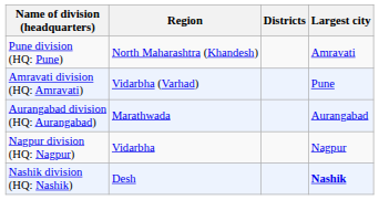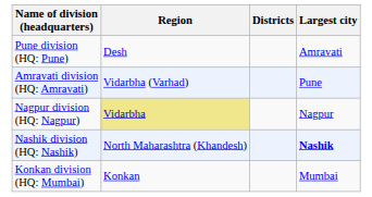 <table class="wikitable" style="margin: 1em auto 1em auto; text-align:left;">
 <tr>
 <th>Name of division<br>(headquarters)</th>
 <th>Region</th>
 <th>Districts</th>
 <th>Largest city</th>
 </tr>
 <tr>
 <td><a href='#'>Pune division</a><br>(HQ: <a href='#'>Pune</a>)</td>
-<td><a href='#'>North Maharashtra</a> (<a href='#'>Khandesh</a>)</td>
+<td><a href='#'>Desh</a></td>
 <td><br></td>
 <td><a href='#'>Amravati</a></td>
 </tr>
 <tr bgcolor=#edf3fe>
 <td><a href='#'>Amravati division</a><br>(HQ: <a href='#'>Amravati</a>)</td>
 <td><a href='#'>Vidarbha</a> (<a href='#'>Varhad</a>)</td>
 <td><br></td>
 <td><a href='#'>Pune</a></td>
 </tr>
-<tr bgcolor=#edf3fe>
-<td><a href='#'>Aurangabad division</a><br>(HQ: <a href='#'>Aurangabad</a>)</td>
-<td><a href='#'>Marathwada</a></td>
-<td><br></td>
-<td><a href='#'>Aurangabad </a></td>
-</tr>
 <tr>
 <td><a href='#'>Nagpur division</a><br>(HQ: <a href='#'>Nagpur</a>)</td>
-<td><a href='#'>Vidarbha</a></td>
+<td style="background: khaki;"><a href='#'>Vidarbha</a></td>
 <td><br></td>
 <td><a href='#'>Nagpur</a></td>
 </tr>
 <tr bgcolor=#edf3fe>
 <td><a href='#'>Nashik division</a><br>(HQ: <a href='#'>Nashik</a>)</td>
-<td><a href='#'>Desh</a></td>
+<td><a href='#'>North Maharashtra</a> (<a href='#'>Khandesh</a>)</td>
 <td><br></td>
 <td><strong><a href='#'>Nashik</a></strong></td>
 </tr>
+<tr>
+<td><a href='#'>Konkan division</a><br>(HQ: <a href='#'>Mumbai</a>)</td>
+<td><a href='#'>Konkan</a></td>
+<td><br></td>
+<td><a href='#'>Mumbai</a></td>
+</tr>
 </table>
